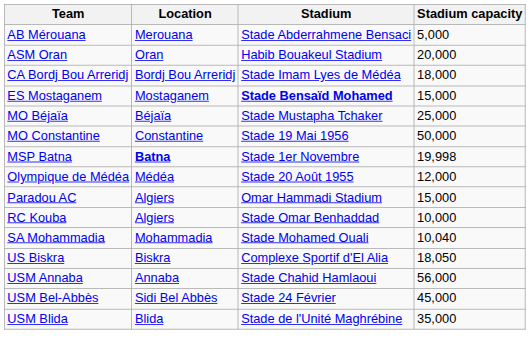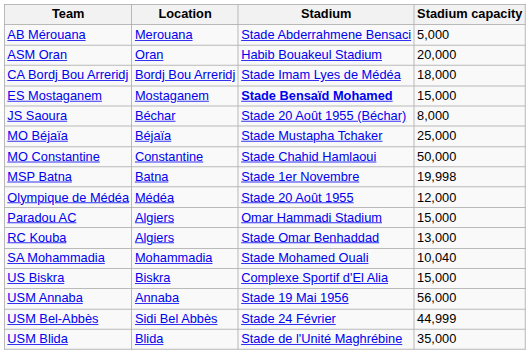 <table class="wikitable sortable">
 <tr>
 <th>Team</th>
 <th>Location</th>
 <th>Stadium</th>
 <th>Stadium capacity</th>
 </tr>
 <tr>
 <td><a href='#'>AB Mérouana</a></td>
 <td><a href='#'>Merouana</a></td>
 <td><a href='#'>Stade Abderrahmene Bensaci</a></td>
 <td>5,000</td>
 </tr>
 <tr>
 <td><a href='#'>ASM Oran</a></td>
 <td><a href='#'>Oran</a></td>
 <td><a href='#'>Habib Bouakeul Stadium</a></td>
 <td>20,000</td>
 </tr>
 <tr>
 <td><a href='#'>CA Bordj Bou Arreridj</a></td>
 <td><a href='#'>Bordj Bou Arreridj</a></td>
 <td><a href='#'>Stade Imam Lyes de Médéa</a></td>
 <td>18,000</td>
 </tr>
 <tr>
 <td><a href='#'>ES Mostaganem</a></td>
 <td><a href='#'>Mostaganem</a></td>
 <td><strong><a href='#'>Stade Bensaïd Mohamed</a></strong></td>
 <td>15,000</td>
 </tr>
 <tr>
+<td><a href='#'>JS Saoura</a></td>
+<td><a href='#'>Béchar</a></td>
+<td><a href='#'>Stade 20 Août 1955 (Béchar)</a></td>
+<td>8,000</td>
+</tr>
+<tr>
 <td><a href='#'>MO Béjaïa</a></td>
 <td><a href='#'>Béjaïa</a></td>
 <td><a href='#'>Stade Mustapha Tchaker</a></td>
 <td>25,000</td>
 </tr>
 <tr>
 <td><a href='#'>MO Constantine</a></td>
 <td><a href='#'>Constantine</a></td>
-<td><a href='#'>Stade 19 Mai 1956</a></td>
+<td><a href='#'>Stade Chahid Hamlaoui</a></td>
 <td>50,000</td>
 </tr>
 <tr>
 <td><a href='#'>MSP Batna</a></td>
-<td><strong><a href='#'>Batna</a></strong></td>
+<td><a href='#'>Batna</a></td>
 <td><a href='#'>Stade 1er Novembre</a></td>
 <td>19,998</td>
 </tr>
 <tr>
 <td><a href='#'>Olympique de Médéa</a></td>
 <td><a href='#'>Médéa</a></td>
 <td><a href='#'>Stade 20 Août 1955</a></td>
 <td>12,000</td>
 </tr>
 <tr>
 <td><a href='#'>Paradou AC</a></td>
 <td><a href='#'>Algiers</a></td>
 <td><a href='#'>Omar Hammadi Stadium</a></td>
 <td>15,000</td>
 </tr>
 <tr>
 <td><a href='#'>RC Kouba</a></td>
 <td><a href='#'>Algiers</a></td>
 <td><a href='#'>Stade Omar Benhaddad</a></td>
-<td>10,000</td>
+<td>13,000</td>
 </tr>
 <tr>
 <td><a href='#'>SA Mohammadia</a></td>
 <td><a href='#'>Mohammadia</a></td>
 <td><a href='#'>Stade Mohamed Ouali</a></td>
 <td>10,040</td>
 </tr>
 <tr>
 <td><a href='#'>US Biskra</a></td>
 <td><a href='#'>Biskra</a></td>
 <td><a href='#'>Complexe Sportif d'El Alia</a></td>
-<td>18,050</td>
+<td>15,000</td>
 </tr>
 <tr>
 <td><a href='#'>USM Annaba</a></td>
 <td><a href='#'>Annaba</a></td>
-<td><a href='#'>Stade Chahid Hamlaoui</a></td>
+<td><a href='#'>Stade 19 Mai 1956</a></td>
 <td>56,000</td>
 </tr>
 <tr>
 <td><a href='#'>USM Bel-Abbès</a></td>
 <td><a href='#'>Sidi Bel Abbès</a></td>
 <td><a href='#'>Stade 24 Février</a></td>
-<td>45,000</td>
+<td>44,999</td>
 </tr>
 <tr>
 <td><a href='#'>USM Blida</a></td>
 <td><a href='#'>Blida</a></td>
 <td><a href='#'>Stade de l'Unité Maghrébine</a></td>
 <td>35,000</td>
 </tr>
 </table>
